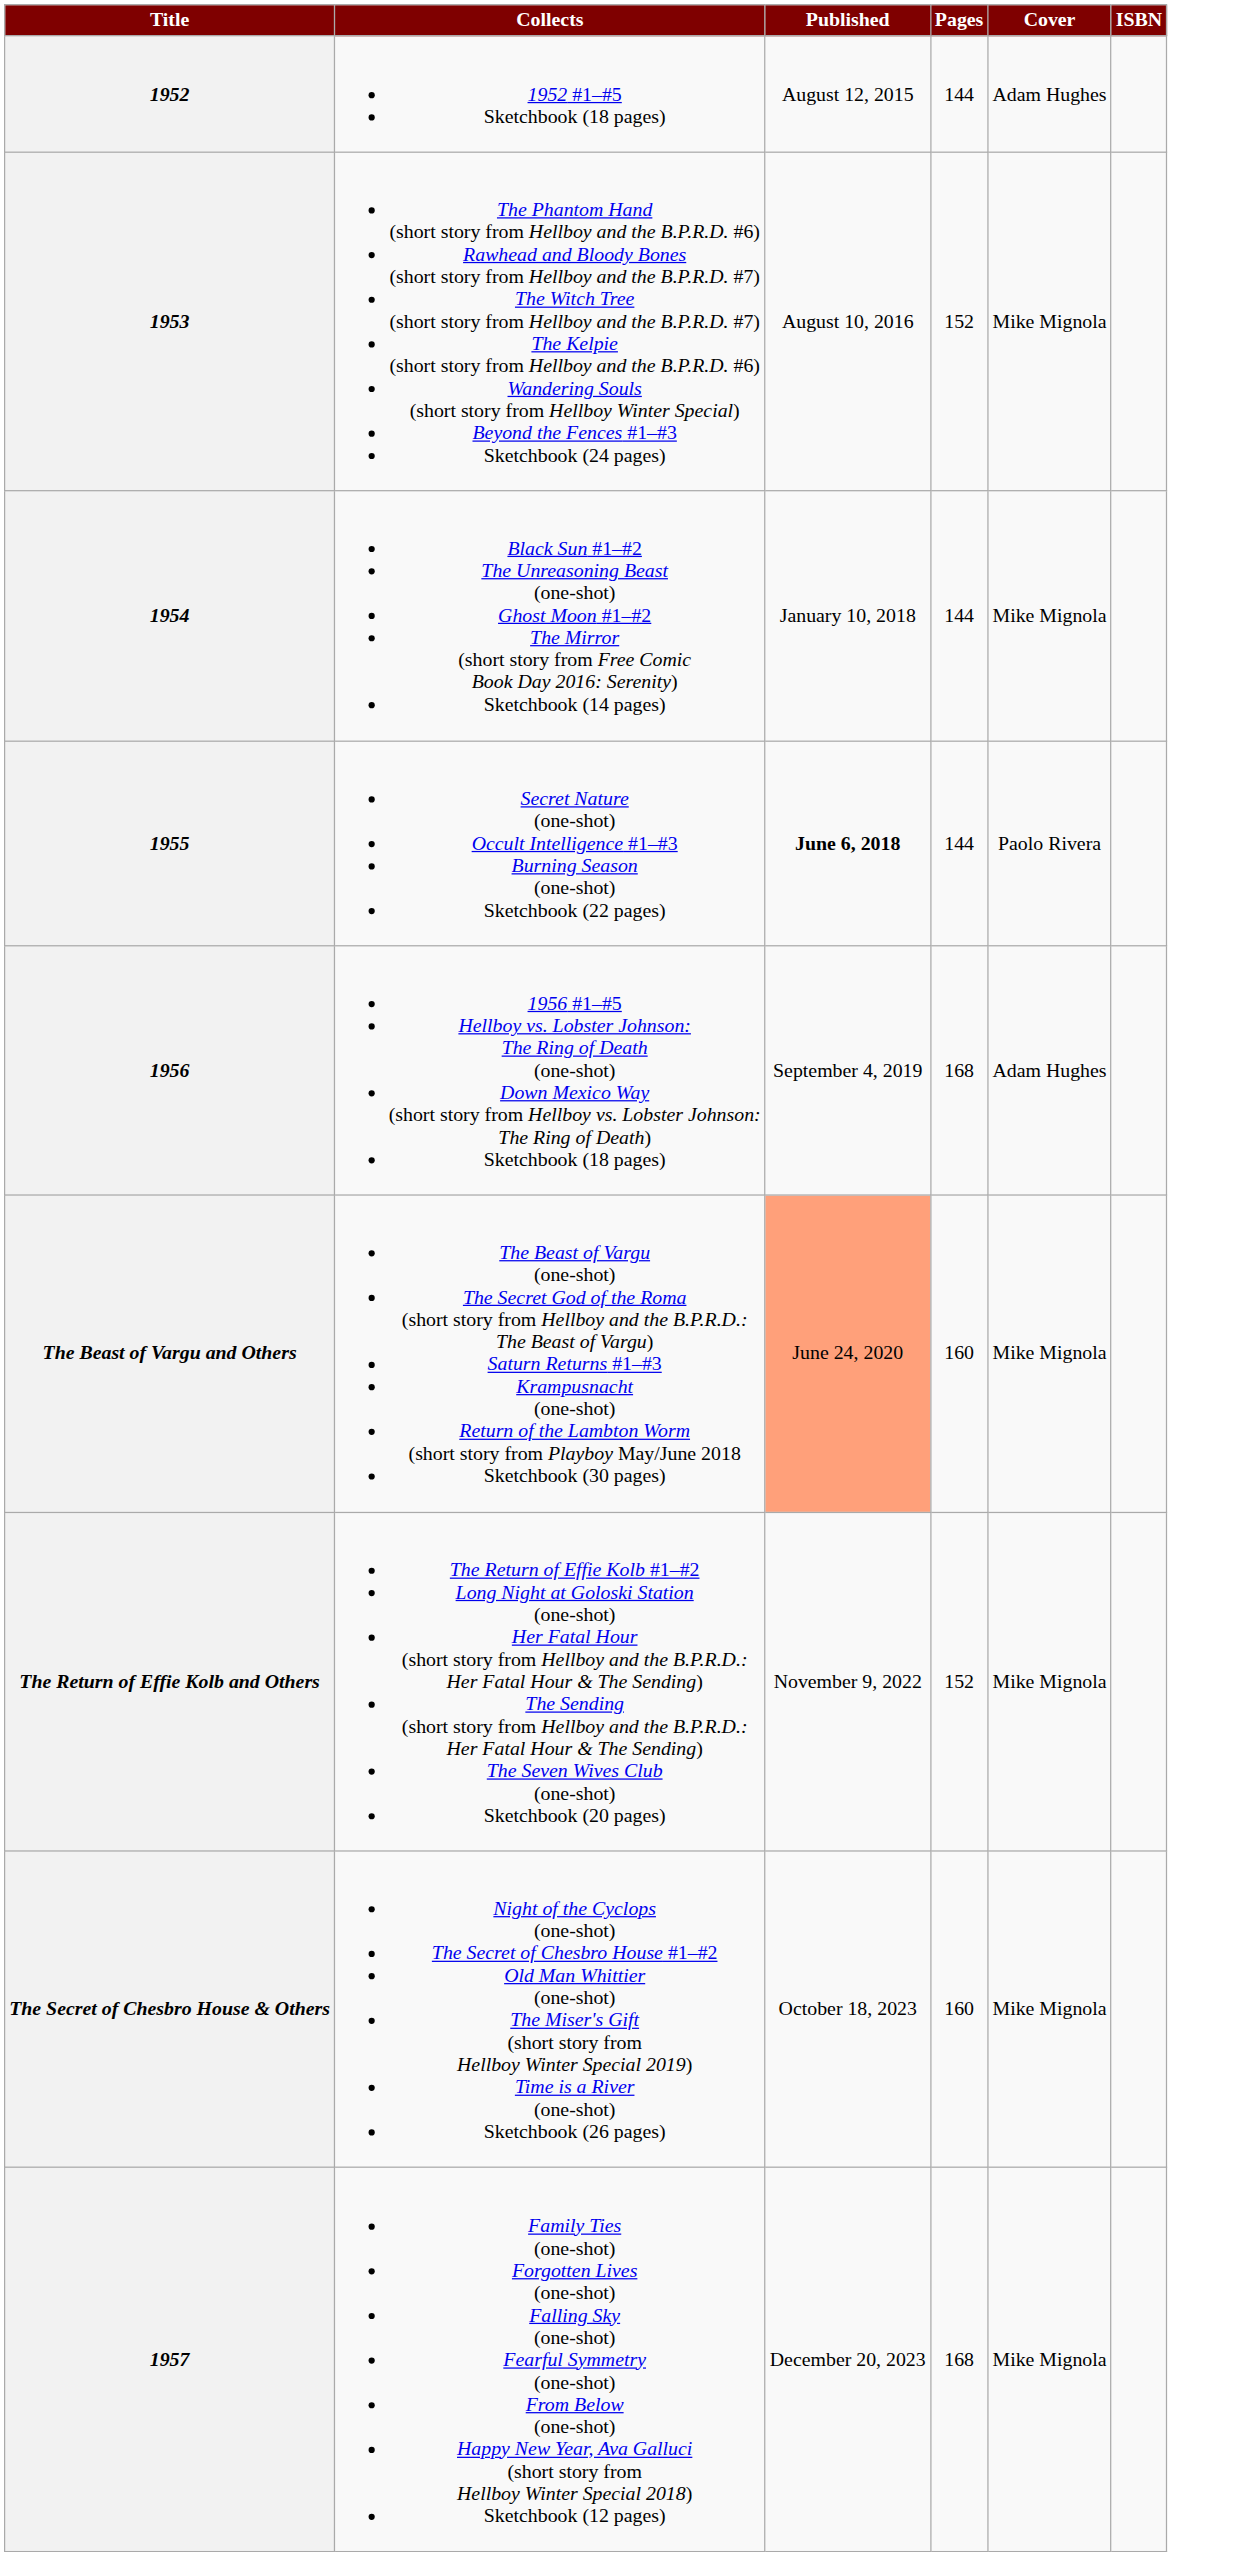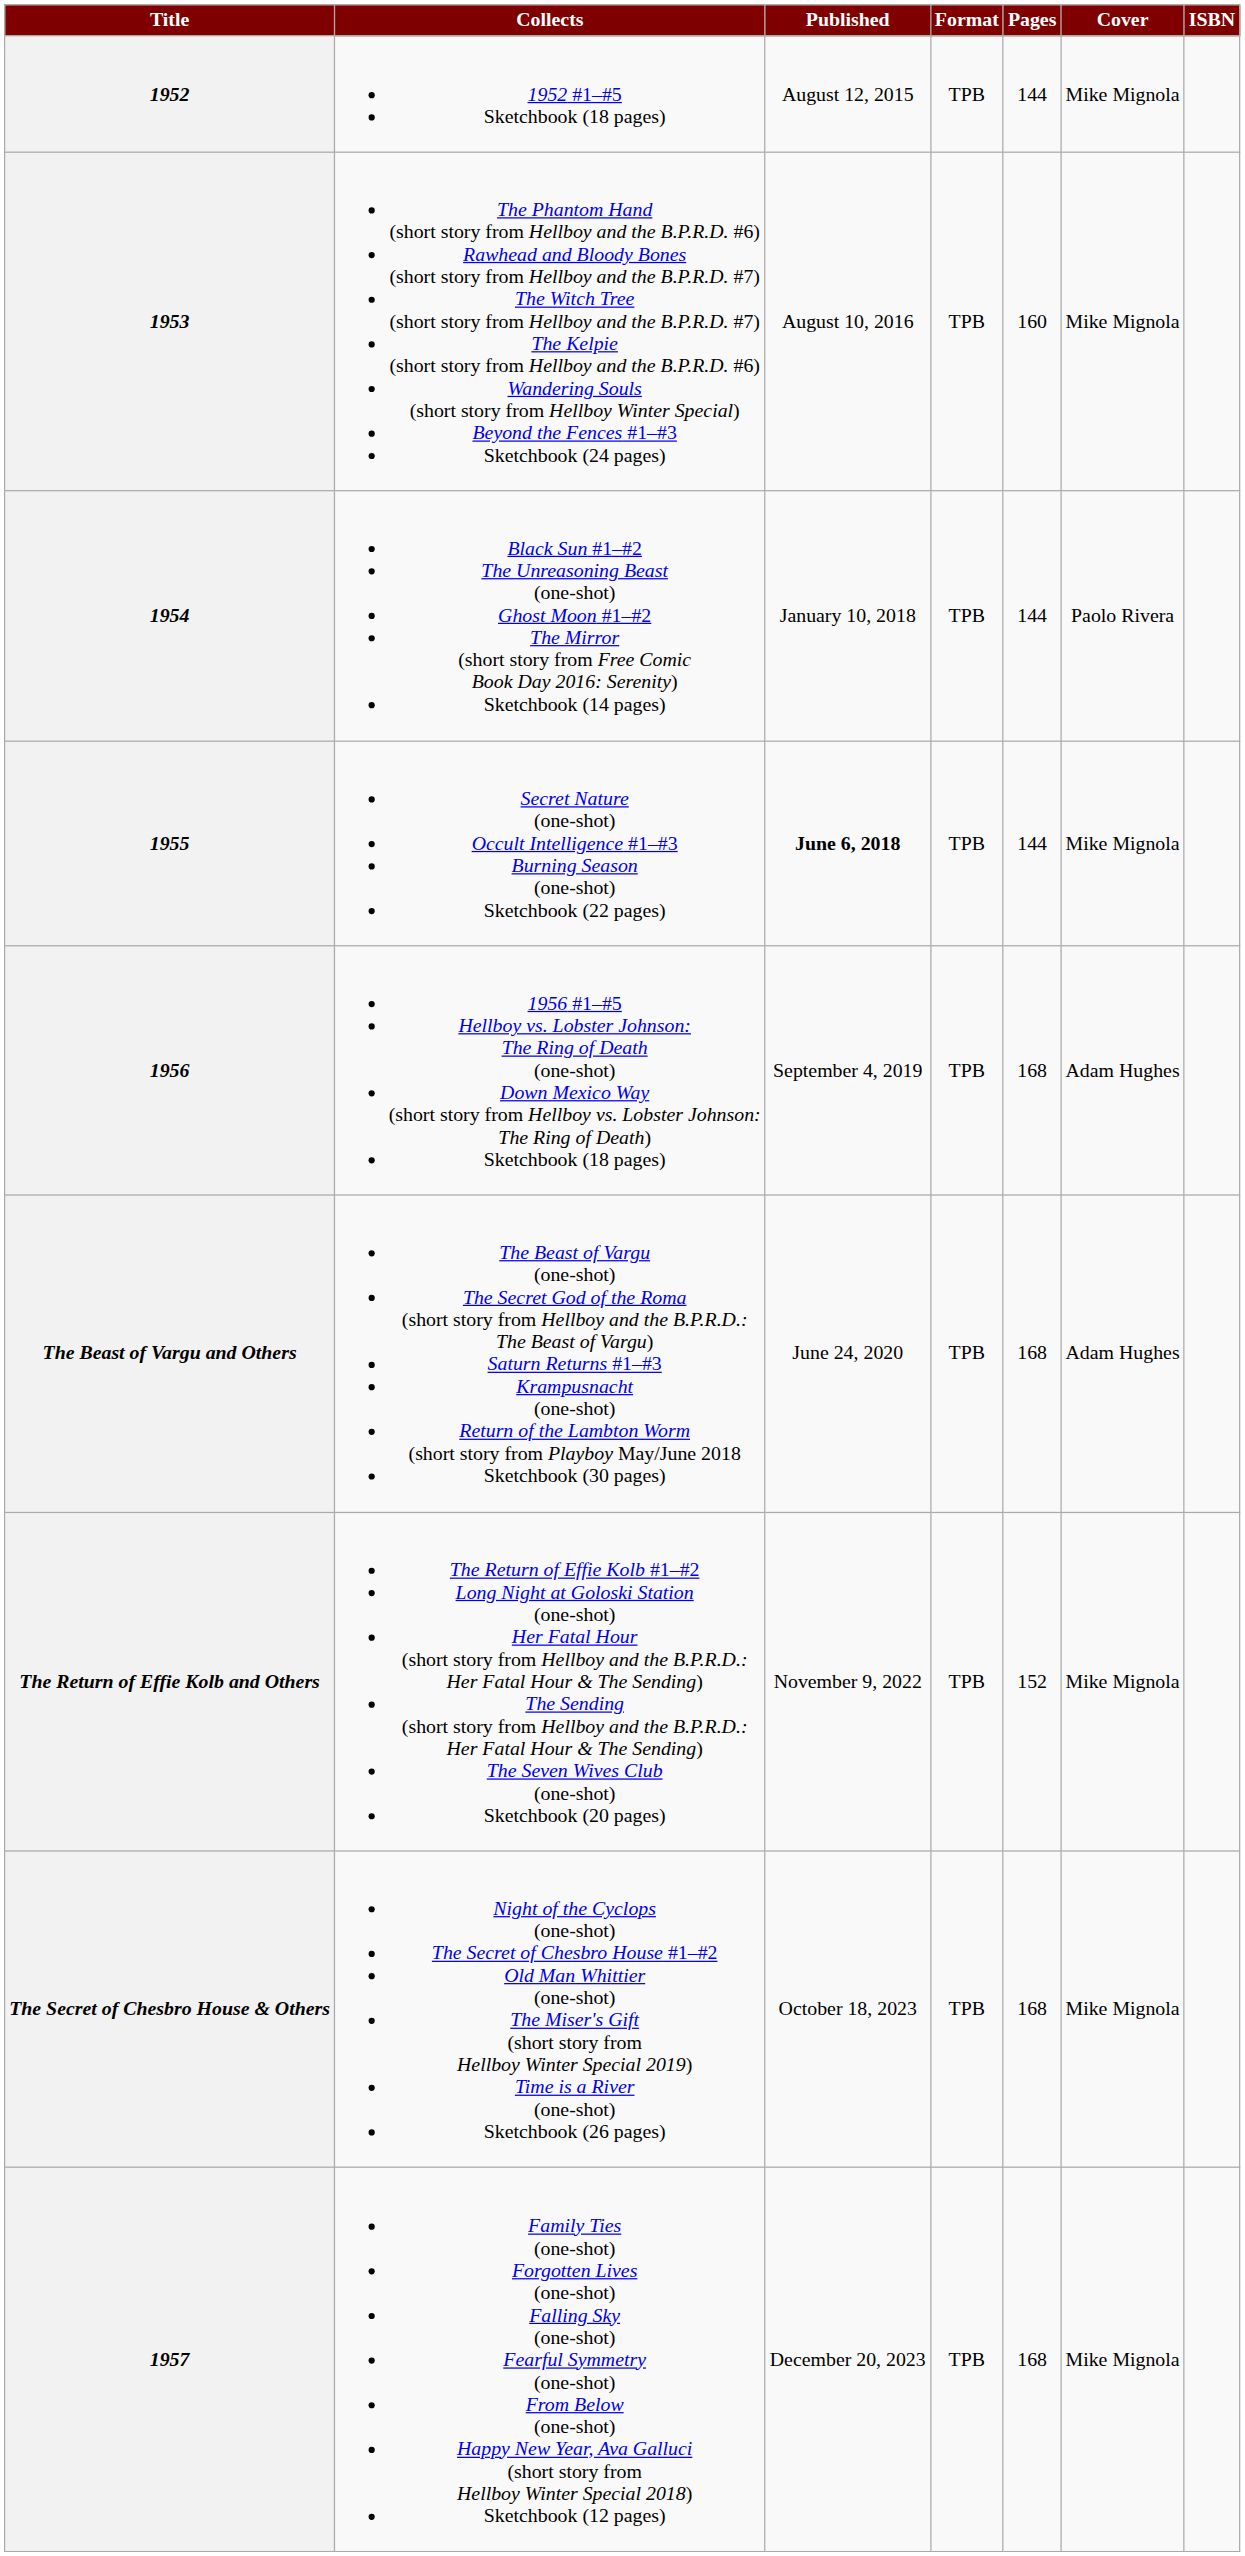 <table class="wikitable" style="text-align: center">
 <tr>
 <th style="background:#7f0000; color:#fff;">Title</th>
 <th style="background:#7f0000; color:#fff;">Collects</th>
 <th style="background:#7f0000; color:#fff;">Published</th>
+<th style="background:#7f0000; color:#fff;">Format</th>
 <th style="background:#7f0000; color:#fff;">Pages</th>
 <th style="background:#7f0000; color:#fff;">Cover</th>
 <th style="background:#7f0000; color:#fff;">ISBN</th>
 </tr>
 <tr>
 <th><em>1952</em></th>
 <td><br><ul><li><a href='#'><em>1952</em> #1–#5</a></li><li>Sketchbook (18 pages)</li></ul></td>
 <td>August 12, 2015</td>
+<td>TPB</td>
 <td>144</td>
-<td>Adam Hughes</td>
+<td>Mike Mignola</td>
 <td></td>
 </tr>
 <tr>
 <th><em>1953</em></th>
 <td><br><ul><li><a href='#'><em>The Phantom Hand</em></a><br>(short story from <em>Hellboy and the B.P.R.D.</em> #6)</li><li><a href='#'><em>Rawhead and Bloody Bones</em></a><br>(short story from <em>Hellboy and the B.P.R.D.</em> #7)</li><li><a href='#'><em>The Witch Tree</em></a><br>(short story from <em>Hellboy and the B.P.R.D.</em> #7)</li><li><a href='#'><em>The Kelpie</em></a><br>(short story from <em>Hellboy and the B.P.R.D.</em> #6)</li><li><a href='#'><em>Wandering Souls</em></a><br>(short story from <em>Hellboy Winter Special</em>)</li><li><a href='#'><em>Beyond the Fences</em> #1–#3</a></li><li>Sketchbook (24 pages)</li></ul></td>
 <td>August 10, 2016</td>
-<td>152</td>
+<td>TPB</td>
+<td>160</td>
 <td>Mike Mignola</td>
 <td></td>
 </tr>
 <tr>
 <th><em>1954</em></th>
 <td><br><ul><li><a href='#'><em>Black Sun</em> #1–#2</a></li><li><a href='#'><em>The Unreasoning Beast</em></a><br>(one-shot)</li><li><a href='#'><em>Ghost Moon</em> #1–#2</a></li><li><a href='#'><em>The Mirror</em></a><br>(short story from <em>Free Comic<br>Book Day 2016: Serenity</em>)</li><li>Sketchbook (14 pages)</li></ul></td>
 <td>January 10, 2018</td>
+<td>TPB</td>
 <td>144</td>
-<td>Mike Mignola</td>
+<td>Paolo Rivera</td>
 <td></td>
 </tr>
 <tr>
 <th><em>1955</em></th>
 <td><br><ul><li><a href='#'><em>Secret Nature</em></a><br>(one-shot)</li><li><a href='#'><em>Occult Intelligence</em> #1–#3</a></li><li><a href='#'><em>Burning Season</em></a><br>(one-shot)</li><li>Sketchbook (22 pages)</li></ul></td>
 <td><strong>June 6, 2018</strong></td>
+<td>TPB</td>
 <td>144</td>
-<td>Paolo Rivera</td>
+<td>Mike Mignola</td>
 <td></td>
 </tr>
 <tr>
 <th><em>1956</em></th>
 <td><br><ul><li><a href='#'><em>1956</em> #1–#5</a></li><li><a href='#'><em>Hellboy vs. Lobster Johnson:<br>The Ring of Death</em></a><br>(one-shot)</li><li><a href='#'><em>Down Mexico Way</em></a><br>(short story from <em>Hellboy vs. Lobster Johnson:<br>The Ring of Death</em>)</li><li>Sketchbook (18 pages)</li></ul></td>
 <td>September 4, 2019</td>
+<td>TPB</td>
 <td>168</td>
 <td>Adam Hughes</td>
 <td></td>
 </tr>
 <tr>
 <th><em>The Beast of Vargu and Others</em></th>
 <td><br><ul><li><a href='#'><em>The Beast of Vargu</em></a><br>(one-shot)</li><li><a href='#'><em>The Secret God of the Roma</em></a><br>(short story from <em>Hellboy and the B.P.R.D.:<br>The Beast of Vargu</em>)</li><li><a href='#'><em>Saturn Returns</em> #1–#3</a></li><li><a href='#'><em>Krampusnacht</em></a><br>(one-shot)</li><li><a href='#'><em>Return of the Lambton Worm</em></a><br>(short story from <em>Playboy</em> May/June 2018</li><li>Sketchbook (30 pages)</li></ul></td>
-<td style="background: lightsalmon;">June 24, 2020</td>
-<td>160</td>
-<td>Mike Mignola</td>
+<td>June 24, 2020</td>
+<td>TPB</td>
+<td>168</td>
+<td>Adam Hughes</td>
 <td></td>
 </tr>
 <tr>
 <th><em>The Return of Effie Kolb and Others</em></th>
 <td><br><ul><li><a href='#'><em>The Return of Effie Kolb</em> #1–#2</a></li><li><a href='#'><em>Long Night at Goloski Station</em></a><br>(one-shot)</li><li><a href='#'><em>Her Fatal Hour</em></a><br>(short story from <em>Hellboy and the B.P.R.D.:<br>Her Fatal Hour & The Sending</em>)</li><li><a href='#'><em>The Sending</em></a><br>(short story from <em>Hellboy and the B.P.R.D.:<br>Her Fatal Hour & The Sending</em>)</li><li><a href='#'><em>The Seven Wives Club</em></a><br>(one-shot)</li><li>Sketchbook (20 pages)</li></ul></td>
 <td>November 9, 2022</td>
+<td>TPB</td>
 <td>152</td>
 <td>Mike Mignola</td>
 <td></td>
 </tr>
 <tr>
 <th><em>The Secret of Chesbro House & Others</em></th>
 <td><br><ul><li><a href='#'><em>Night of the Cyclops</em></a><br>(one-shot)</li><li><a href='#'><em>The Secret of Chesbro House</em> #1–#2</a></li><li><a href='#'><em>Old Man Whittier</em></a><br>(one-shot)</li><li><a href='#'><em>The Miser's Gift</em></a><br>(short story from<br><em>Hellboy Winter Special 2019</em>)</li><li><a href='#'><em>Time is a River</em></a><br>(one-shot)</li><li>Sketchbook (26 pages)</li></ul></td>
 <td>October 18, 2023</td>
-<td>160</td>
+<td>TPB</td>
+<td>168</td>
 <td>Mike Mignola</td>
 <td></td>
 </tr>
 <tr>
 <th><em>1957</em></th>
 <td><br><ul><li><a href='#'><em>Family Ties</em></a><br>(one-shot)</li><li><a href='#'><em>Forgotten Lives</em></a><br>(one-shot)</li><li><a href='#'><em>Falling Sky</em></a><br>(one-shot)</li><li><a href='#'><em>Fearful Symmetry</em></a><br>(one-shot)</li><li><a href='#'><em>From Below</em></a><br>(one-shot)</li><li><a href='#'><em>Happy New Year, Ava Galluci</em></a><br>(short story from<br><em>Hellboy Winter Special 2018</em>)</li><li>Sketchbook (12 pages)</li></ul></td>
 <td>December 20, 2023</td>
+<td>TPB</td>
 <td>168</td>
 <td>Mike Mignola</td>
 <td></td>
 </tr>
 </table>
